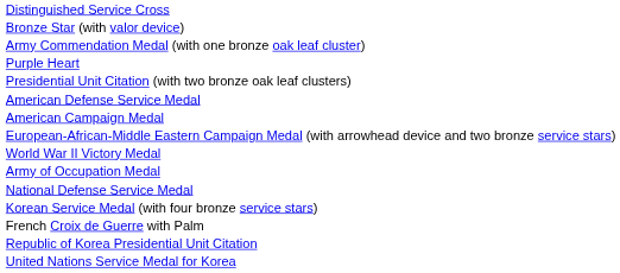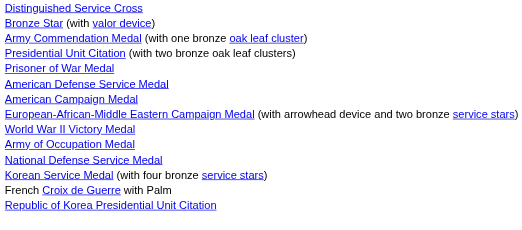 <table>
 <tr>
 <td></td>
 <td><a href='#'>Distinguished Service Cross</a></td>
 </tr>
 <tr>
 <td></td>
 <td><a href='#'>Bronze Star</a> (with <a href='#'>valor device</a>)</td>
 </tr>
 <tr>
 <td></td>
 <td><a href='#'>Army Commendation Medal</a> (with one bronze <a href='#'>oak leaf cluster</a>)</td>
 </tr>
 <tr>
 <td></td>
-<td><a href='#'>Purple Heart</a></td>
+<td><a href='#'>Presidential Unit Citation</a> (with two bronze oak leaf clusters)</td>
 </tr>
 <tr>
 <td></td>
-<td><a href='#'>Presidential Unit Citation</a> (with two bronze oak leaf clusters)</td>
+<td><a href='#'>Prisoner of War Medal</a></td>
 </tr>
 <tr>
 <td></td>
 <td><a href='#'>American Defense Service Medal</a></td>
 </tr>
 <tr>
 <td></td>
 <td><a href='#'>American Campaign Medal</a></td>
 </tr>
 <tr>
 <td></td>
 <td><a href='#'>European-African-Middle Eastern Campaign Medal</a> (with arrowhead device and two bronze <a href='#'>service stars</a>)</td>
 </tr>
 <tr>
 <td></td>
 <td><a href='#'>World War II Victory Medal</a></td>
 </tr>
 <tr>
 <td></td>
 <td><a href='#'>Army of Occupation Medal</a></td>
 </tr>
 <tr>
 <td></td>
 <td><a href='#'>National Defense Service Medal</a></td>
 </tr>
 <tr>
 <td></td>
 <td><a href='#'>Korean Service Medal</a> (with four bronze <a href='#'>service stars</a>)</td>
 </tr>
 <tr>
 <td></td>
 <td>French <a href='#'>Croix de Guerre</a> with Palm</td>
 </tr>
 <tr>
 <td></td>
 <td><a href='#'>Republic of Korea Presidential Unit Citation</a></td>
 </tr>
-<tr>
-<td></td>
-<td><a href='#'>United Nations Service Medal for Korea</a></td>
-</tr>
 </table>
